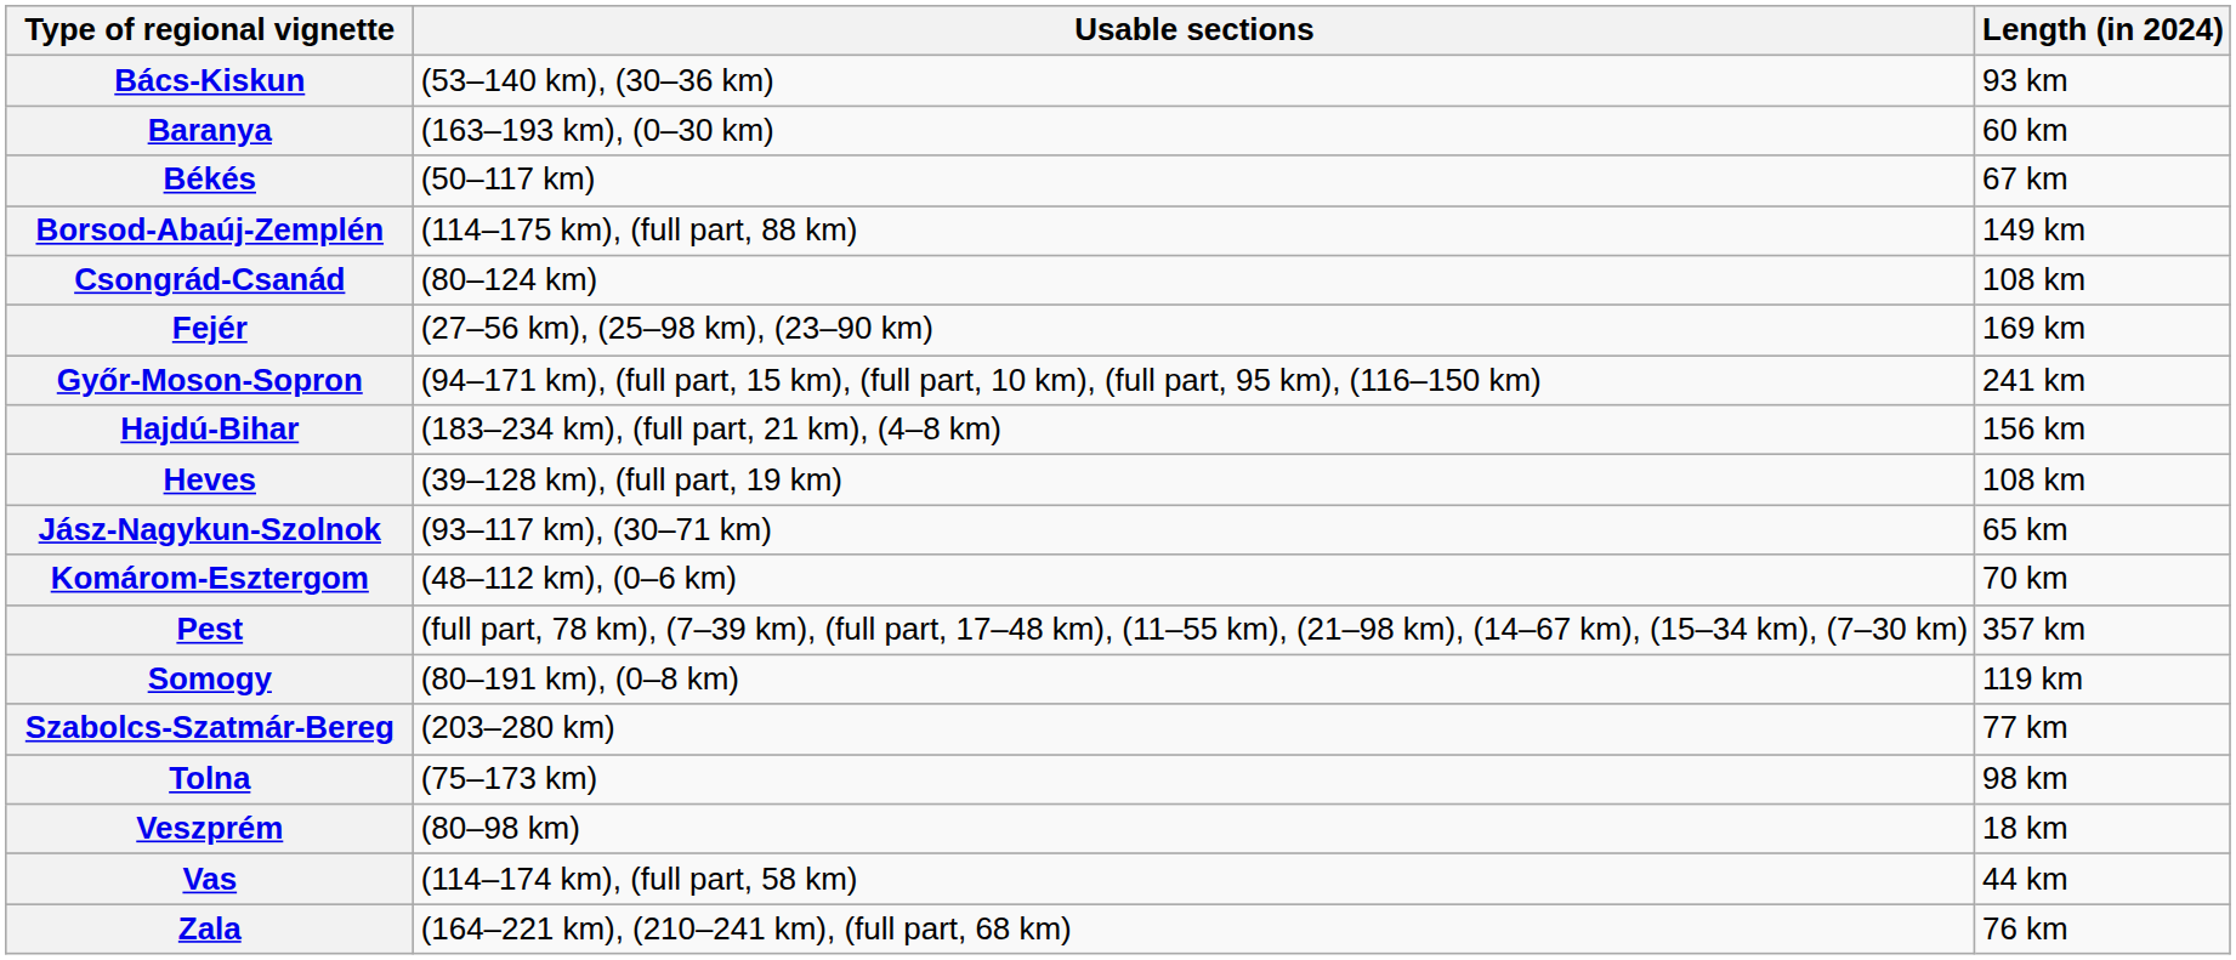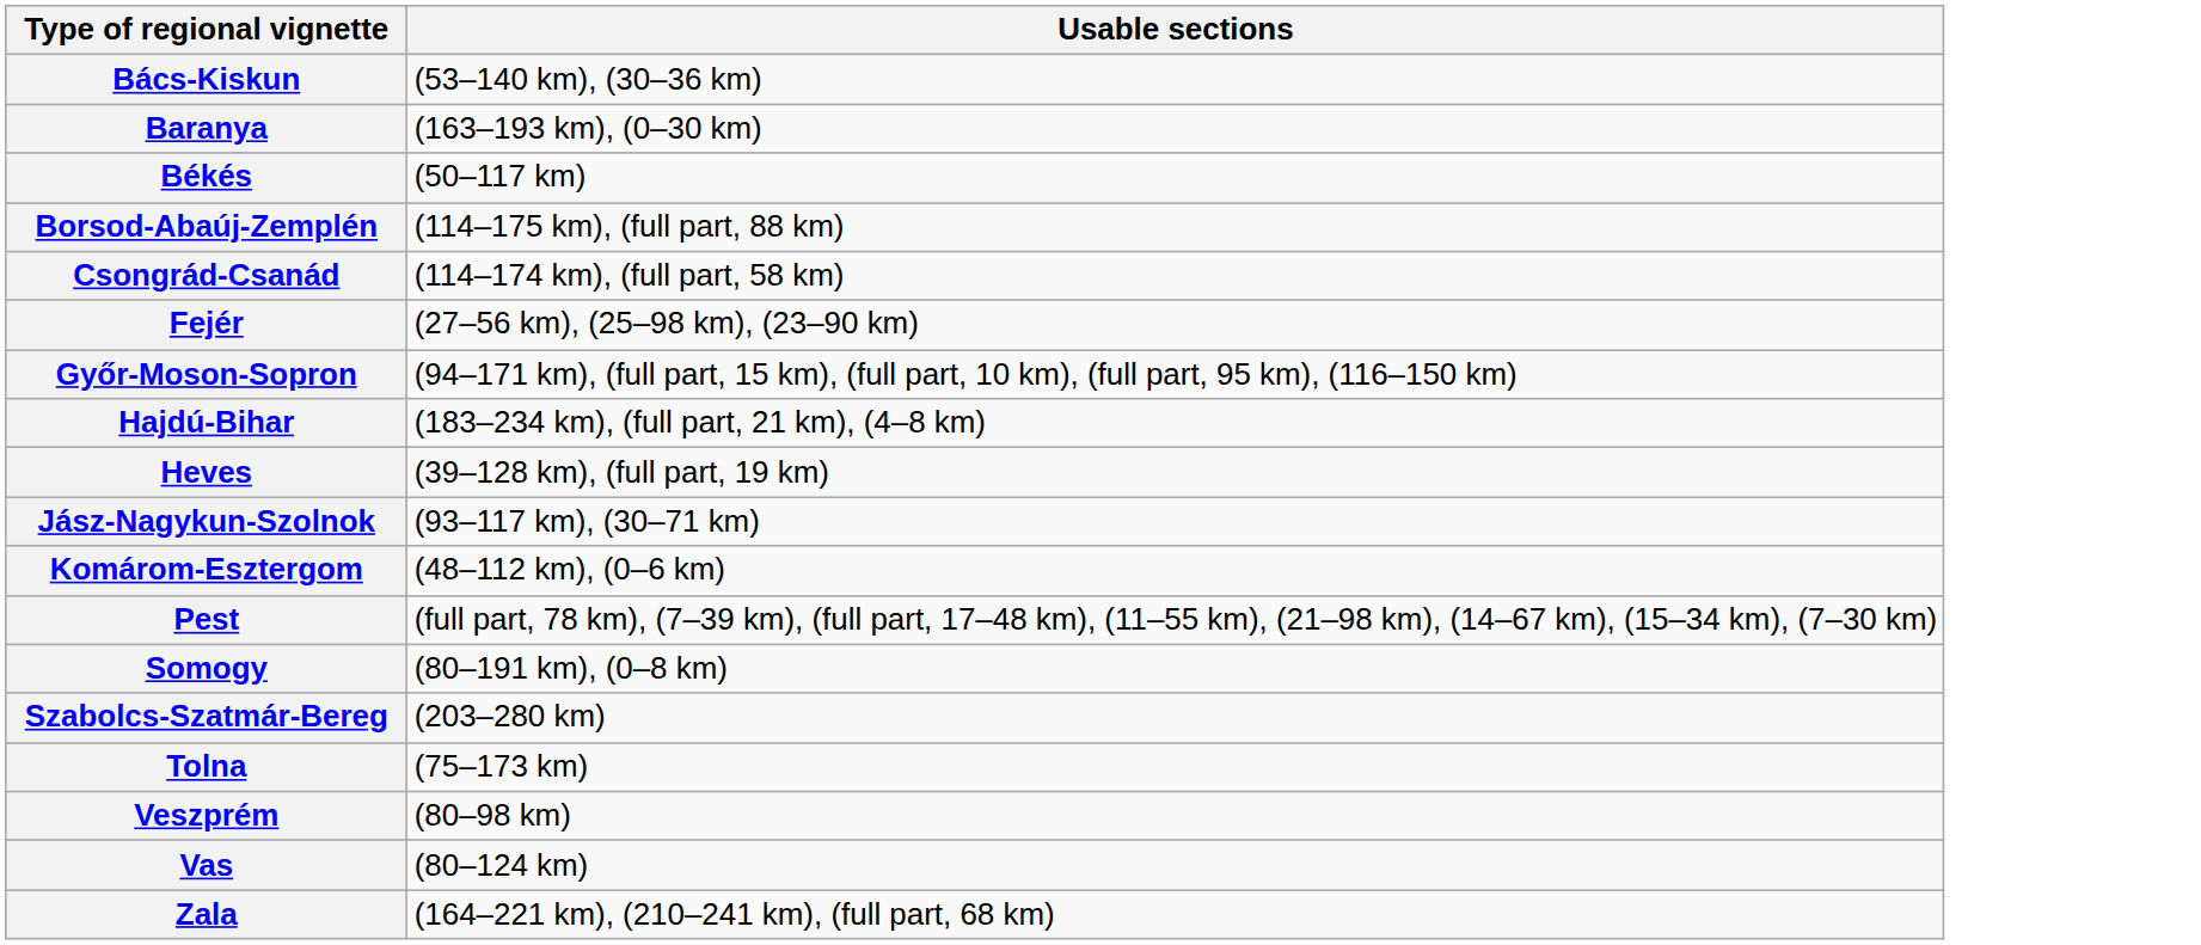 <table class="wikitable sortable">
 <tr>
 <th width=200>Type of regional vignette</th>
 <th>Usable sections</th>
-<th>Length (in 2024)</th>
 </tr>
 <tr>
 <th><a href='#'>Bács-Kiskun</a></th>
 <td> (53–140 km),  (30–36 km)</td>
-<td>93 km</td>
 </tr>
 <tr>
 <th><a href='#'>Baranya</a></th>
 <td> (163–193 km),  (0–30 km)</td>
-<td>60 km</td>
 </tr>
 <tr>
 <th><a href='#'>Békés</a></th>
 <td> (50–117 km)</td>
-<td>67 km</td>
 </tr>
 <tr>
 <th><a href='#'>Borsod-Abaúj-Zemplén</a></th>
 <td> (114–175 km),  (full part, 88 km)</td>
-<td>149 km</td>
 </tr>
 <tr>
 <th><a href='#'>Csongrád-Csanád</a></th>
-<td> (80–124 km)</td>
-<td>108 km</td>
+<td> (114–174 km),  (full part, 58 km)</td>
 </tr>
 <tr>
 <th><a href='#'>Fejér</a></th>
 <td> (27–56 km),  (25–98 km),  (23–90 km)</td>
-<td>169 km</td>
 </tr>
 <tr>
 <th><a href='#'>Győr-Moson-Sopron</a></th>
 <td> (94–171 km),  (full part, 15 km),  (full part, 10 km),  (full part, 95 km),  (116–150 km)</td>
-<td>241 km</td>
 </tr>
 <tr>
 <th><a href='#'>Hajdú-Bihar</a></th>
 <td> (183–234 km),  (full part, 21 km),  (4–8 km)</td>
-<td>156 km</td>
 </tr>
 <tr>
 <th><a href='#'>Heves</a></th>
 <td> (39–128 km),  (full part, 19 km)</td>
-<td>108 km</td>
 </tr>
 <tr>
 <th><a href='#'>Jász-Nagykun-Szolnok</a></th>
 <td> (93–117 km),  (30–71 km)</td>
-<td>65 km</td>
 </tr>
 <tr>
 <th><a href='#'>Komárom-Esztergom</a></th>
 <td> (48–112 km),  (0–6 km)</td>
-<td>70 km</td>
 </tr>
 <tr>
 <th><a href='#'>Pest</a></th>
 <td> (full part, 78 km),  (7–39 km),  (full part, 17–48 km),  (11–55 km),  (21–98 km),  (14–67 km),  (15–34 km),  (7–30 km)</td>
-<td>357 km</td>
 </tr>
 <tr>
 <th><a href='#'>Somogy</a></th>
 <td> (80–191 km),  (0–8 km)</td>
-<td>119 km</td>
 </tr>
 <tr>
 <th><a href='#'>Szabolcs-Szatmár-Bereg</a></th>
 <td> (203–280 km)</td>
-<td>77 km</td>
 </tr>
 <tr>
 <th><a href='#'>Tolna</a></th>
 <td> (75–173 km)</td>
-<td>98 km</td>
 </tr>
 <tr>
 <th><a href='#'>Veszprém</a></th>
 <td> (80–98 km)</td>
-<td>18 km</td>
 </tr>
 <tr>
 <th><a href='#'>Vas</a></th>
-<td> (114–174 km),  (full part, 58 km)</td>
-<td>44 km</td>
+<td> (80–124 km)</td>
 </tr>
 <tr>
 <th><a href='#'>Zala</a></th>
 <td> (164–221 km),  (210–241 km),  (full part, 68 km)</td>
-<td>76 km</td>
 </tr>
 </table>
